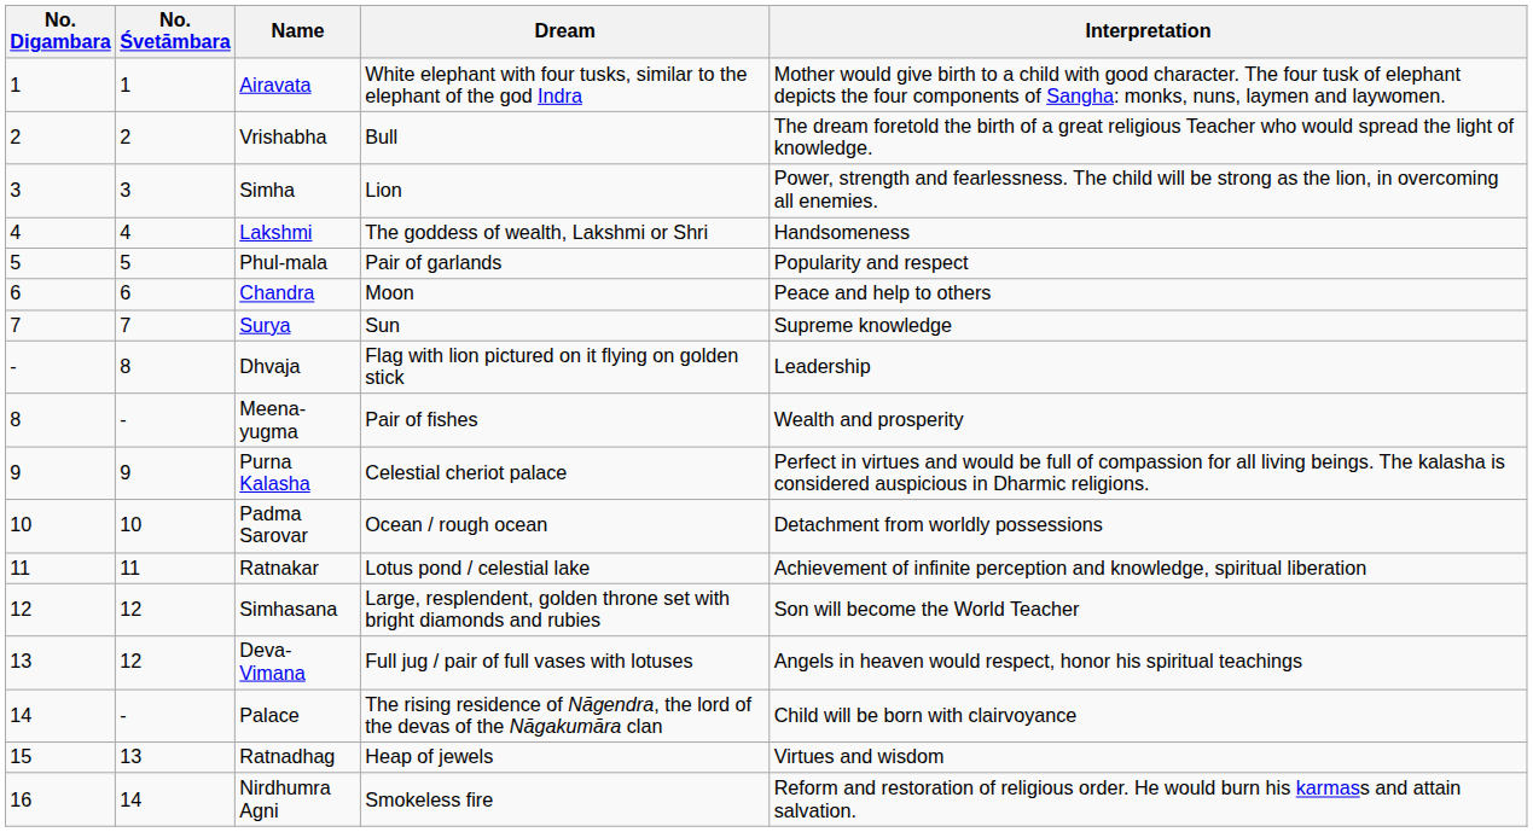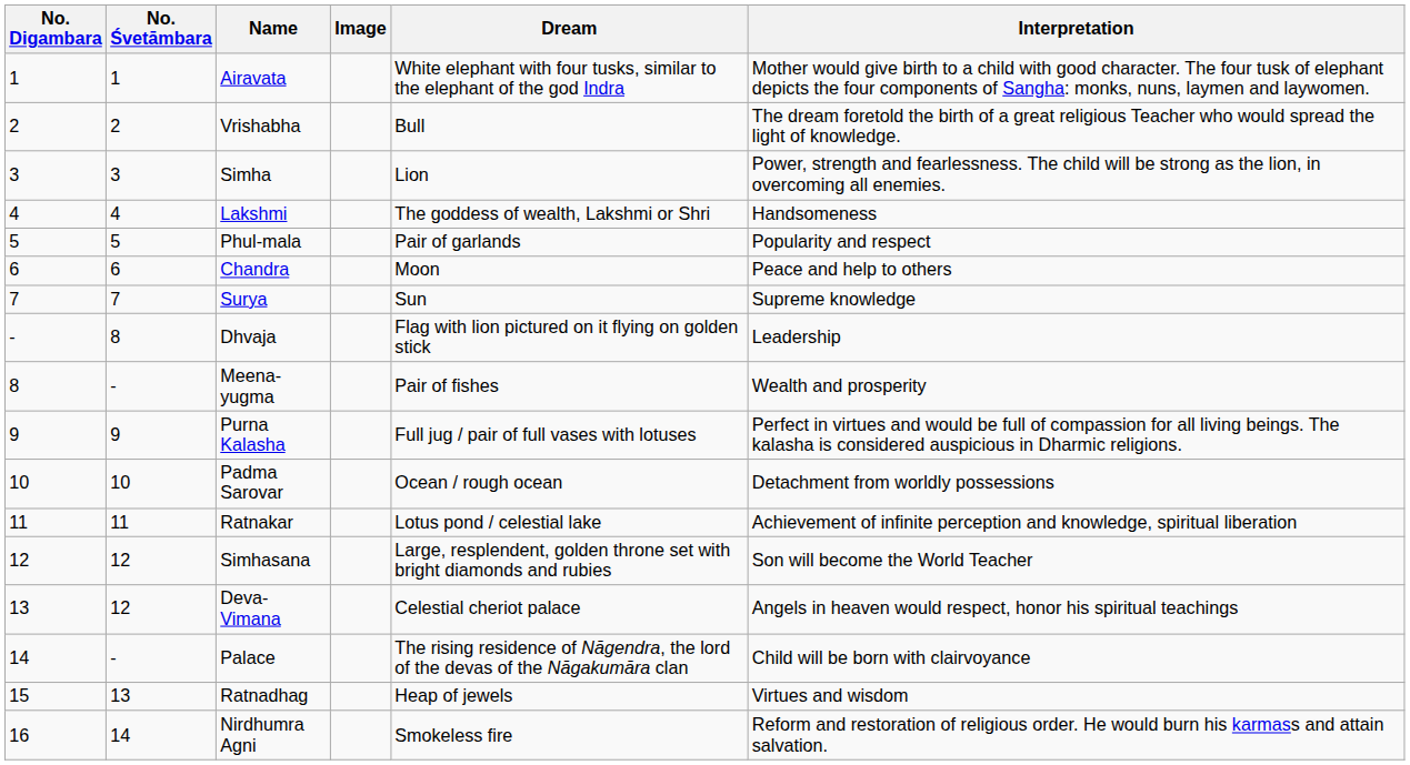 <table class="wikitable sortable" border="1">
 <tr>
 <th>No.<br><a href='#'>Digambara</a></th>
 <th>No.<br><a href='#'>Śvetāmbara</a></th>
 <th>Name</th>
+<th>Image</th>
 <th>Dream</th>
 <th>Interpretation</th>
 </tr>
 <tr>
 <td>1</td>
 <td>1</td>
 <td><a href='#'>Airavata</a></td>
+<td></td>
 <td>White elephant with four tusks, similar to the elephant of the god <a href='#'>Indra</a></td>
 <td>Mother would give birth to a child with good character. The four tusk of elephant depicts the four components of <a href='#'>Sangha</a>: monks, nuns, laymen and laywomen.</td>
 </tr>
 <tr>
 <td>2</td>
 <td>2</td>
 <td>Vrishabha</td>
+<td></td>
 <td>Bull</td>
 <td>The dream foretold the birth of a great religious Teacher who would spread the light of knowledge.</td>
 </tr>
 <tr>
 <td>3</td>
 <td>3</td>
 <td>Simha</td>
+<td></td>
 <td>Lion</td>
 <td>Power, strength and fearlessness. The  child will be strong as the lion, in overcoming all enemies.</td>
 </tr>
 <tr>
 <td>4</td>
 <td>4</td>
 <td><a href='#'>Lakshmi</a></td>
+<td></td>
 <td>The goddess of wealth, Lakshmi or Shri</td>
 <td>Handsomeness</td>
 </tr>
 <tr>
 <td>5</td>
 <td>5</td>
 <td>Phul-mala</td>
+<td></td>
 <td>Pair of garlands</td>
 <td>Popularity and respect</td>
 </tr>
 <tr>
 <td>6</td>
 <td>6</td>
 <td><a href='#'>Chandra</a></td>
+<td></td>
 <td>Moon</td>
 <td>Peace and help to others</td>
 </tr>
 <tr>
 <td>7</td>
 <td>7</td>
 <td><a href='#'>Surya</a></td>
+<td></td>
 <td>Sun</td>
 <td>Supreme knowledge</td>
 </tr>
 <tr>
 <td>-</td>
 <td>8</td>
 <td>Dhvaja</td>
+<td></td>
 <td>Flag with lion pictured on it flying on golden stick</td>
 <td>Leadership</td>
 </tr>
 <tr>
 <td>8</td>
 <td>-</td>
 <td>Meena-yugma</td>
+<td></td>
 <td>Pair of fishes</td>
 <td>Wealth and prosperity</td>
 </tr>
 <tr>
 <td>9</td>
 <td>9</td>
 <td>Purna <a href='#'>Kalasha</a></td>
-<td>Celestial cheriot palace</td>
+<td></td>
+<td>Full jug / pair of full vases with lotuses</td>
 <td>Perfect in virtues and would be full of compassion for all living beings. The kalasha is considered auspicious in Dharmic religions.</td>
 </tr>
 <tr>
 <td>10</td>
 <td>10</td>
 <td>Padma Sarovar</td>
+<td></td>
 <td>Ocean / rough ocean</td>
 <td>Detachment from worldly possessions</td>
 </tr>
 <tr>
 <td>11</td>
 <td>11</td>
 <td>Ratnakar</td>
+<td></td>
 <td>Lotus pond / celestial lake</td>
 <td>Achievement of  infinite perception and knowledge, spiritual liberation</td>
 </tr>
 <tr>
 <td>12</td>
 <td>12</td>
 <td>Simhasana</td>
+<td></td>
 <td>Large, resplendent, golden throne set with bright diamonds and rubies</td>
 <td>Son will become the World Teacher</td>
 </tr>
 <tr>
 <td>13</td>
 <td>12</td>
 <td>Deva-<a href='#'>Vimana</a></td>
-<td>Full jug / pair of full vases with lotuses</td>
+<td></td>
+<td>Celestial cheriot palace</td>
 <td>Angels in heaven would respect, honor his spiritual teachings</td>
 </tr>
 <tr>
 <td>14</td>
 <td>-</td>
 <td>Palace</td>
+<td></td>
 <td>The rising residence of <em>Nāgendra</em>, the lord of the devas of the <em>Nāgakumāra</em> clan</td>
 <td>Child will be born with clairvoyance</td>
 </tr>
 <tr>
 <td>15</td>
 <td>13</td>
 <td>Ratnadhag</td>
+<td></td>
 <td>Heap of jewels</td>
 <td>Virtues and wisdom</td>
 </tr>
 <tr>
 <td>16</td>
 <td>14</td>
 <td>Nirdhumra Agni</td>
+<td></td>
 <td>Smokeless fire</td>
 <td>Reform and restoration of religious order. He would burn his <a href='#'>karmas</a>s and attain salvation.</td>
 </tr>
 </table>
